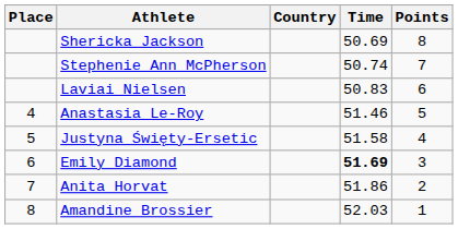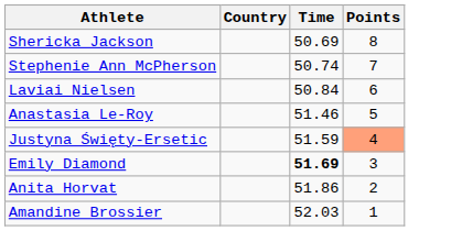 <table class="wikitable">
 <tr>
-<th>Place</th>
 <th>Athlete</th>
 <th>Country</th>
 <th>Time</th>
 <th>Points</th>
 </tr>
 <tr>
-<td align=center></td>
 <td><a href='#'>Shericka Jackson</a></td>
 <td></td>
 <td>50.69</td>
 <td align=center>8</td>
 </tr>
 <tr>
-<td align=center></td>
 <td><a href='#'>Stephenie Ann McPherson</a></td>
 <td></td>
 <td>50.74</td>
 <td align=center>7</td>
 </tr>
 <tr>
-<td align=center></td>
 <td><a href='#'>Laviai Nielsen</a></td>
 <td></td>
-<td>50.83</td>
+<td>50.84</td>
 <td align=center>6</td>
 </tr>
 <tr>
-<td align=center>4</td>
 <td><a href='#'>Anastasia Le-Roy</a></td>
 <td></td>
 <td>51.46</td>
 <td align=center>5</td>
 </tr>
 <tr>
-<td align=center>5</td>
 <td><a href='#'>Justyna Święty-Ersetic</a></td>
 <td></td>
-<td>51.58</td>
-<td align=center>4</td>
+<td>51.59</td>
+<td align=center style="background: lightsalmon;">4</td>
 </tr>
 <tr>
-<td align=center>6</td>
 <td><a href='#'>Emily Diamond</a></td>
 <td></td>
 <td><strong>51.69</strong></td>
 <td align=center>3</td>
 </tr>
 <tr>
-<td align=center>7</td>
 <td><a href='#'>Anita Horvat</a></td>
 <td></td>
 <td>51.86</td>
 <td align=center>2</td>
 </tr>
 <tr>
-<td align=center>8</td>
 <td><a href='#'>Amandine Brossier</a></td>
 <td></td>
 <td>52.03</td>
 <td align=center>1</td>
 </tr>
 </table>
